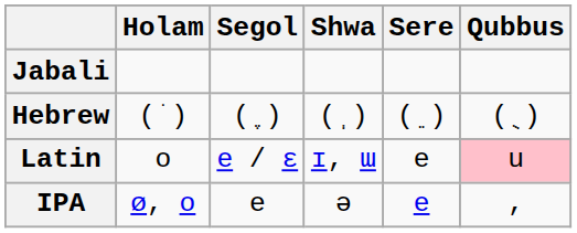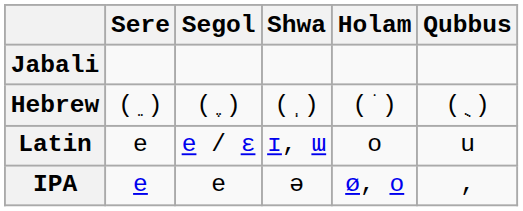 <table class="wikitable" style="text-align: center;white-space: nowrap;">
 <tr>
 <th></th>
-<th>Holam</th>
+<th>Sere</th>
 <th>Segol</th>
 <th>Shwa</th>
-<th>Sere</th>
+<th>Holam</th>
 <th>Qubbus</th>
 </tr>
 <tr>
 <th>Jabali</th>
 <td></td>
 <td></td>
 <td></td>
 <td></td>
 <td></td>
 </tr>
 <tr>
 <th>Hebrew</th>
-<td>( ֹ)</td>
+<td>( ֵ)</td>
 <td>( ֶ)</td>
 <td>( ְ)</td>
-<td>( ֵ)</td>
+<td>( ֹ)</td>
 <td>( ֻ)</td>
 </tr>
 <tr>
 <th>Latin</th>
-<td>o</td>
+<td>e</td>
 <td><a href='#'>e</a> / <a href='#'>ɛ</a></td>
 <td><a href='#'>ɪ</a>, <a href='#'>ɯ</a></td>
-<td>e</td>
-<td style="background: pink;">u</td>
+<td>o</td>
+<td>u</td>
 </tr>
 <tr>
 <th>IPA</th>
-<td><a href='#'>ø</a>, <a href='#'>o</a></td>
+<td><a href='#'>e</a></td>
 <td>e</td>
 <td>ə</td>
-<td><a href='#'>e</a></td>
+<td><a href='#'>ø</a>, <a href='#'>o</a></td>
 <td>, </td>
 </tr>
 </table>
